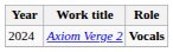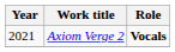 <table class="wikitable plainrowheaders" style="text-align:left;">
 <tr>
 <th scope="col" rowspan="1" style="width:2.5em;">Year</th>
 <th scope="col" rowspan="1">Work title</th>
 <th scope="col" rowspan="1">Role</th>
 </tr>
 <tr>
-<td>2024</td>
+<td>2021</td>
 <td><em><a href='#'>Axiom Verge 2</a></em></td>
 <td><strong>Vocals</strong></td>
 </tr>
 <tr>
 </tr>
 </table>
